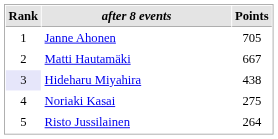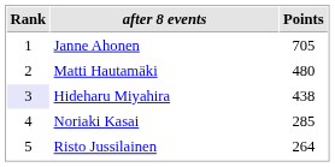 <table cellspacing="1" cellpadding="3" style="border:1px solid #aaa; font-size:86%;">
 <tr style="background:#e4e4e4;">
 <th style="border-bottom:1px solid #aaa; width:10px;">Rank</th>
 <th style="border-bottom:1px solid #aaa; width:200px;"><em>after 8 events</em></th>
 <th style="border-bottom:1px solid #aaa; width:20px;">Points</th>
 </tr>
 <tr>
 <td align=center>1</td>
 <td> <a href='#'>Janne Ahonen</a></td>
 <td align=center>705</td>
 </tr>
 <tr>
 <td align=center>2</td>
 <td> <a href='#'>Matti Hautamäki</a></td>
-<td align=center>667</td>
+<td align=center>480</td>
 </tr>
 <tr>
 <td align=center style="background: lavender;">3</td>
 <td> <a href='#'>Hideharu Miyahira</a></td>
 <td align=center>438</td>
 </tr>
 <tr>
 <td align=center>4</td>
 <td> <a href='#'>Noriaki Kasai</a></td>
-<td align=center>275</td>
+<td align=center>285</td>
 </tr>
 <tr>
 <td align=center>5</td>
 <td> <a href='#'>Risto Jussilainen</a></td>
 <td align=center>264</td>
 </tr>
 </table>
